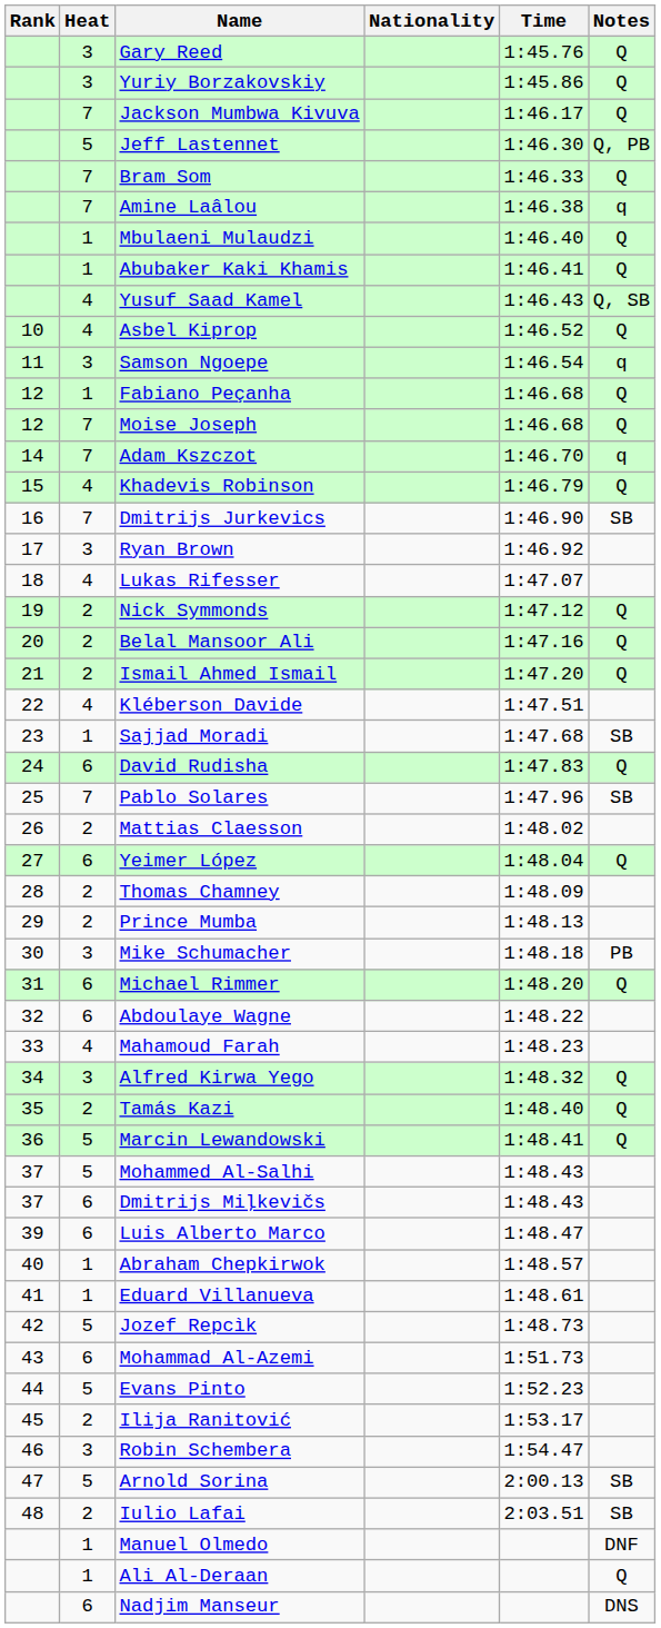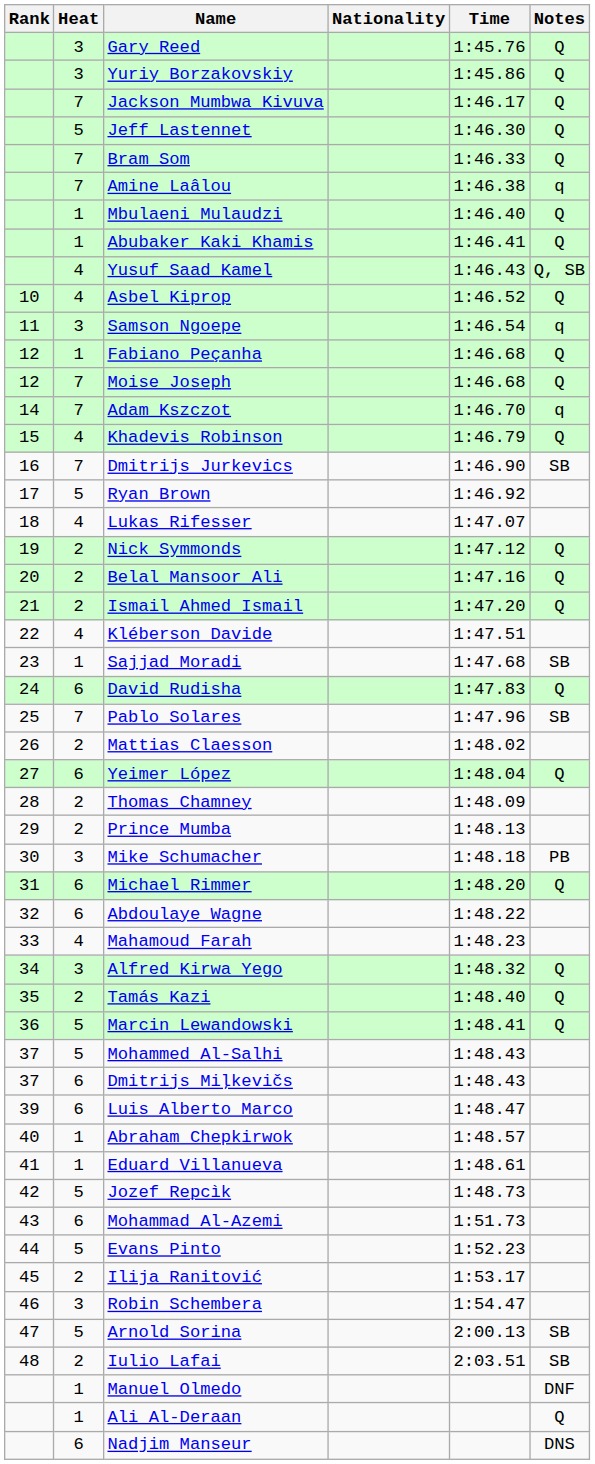 <table class="wikitable sortable" style="text-align:center">
 <tr>
 <th>Rank</th>
 <th>Heat</th>
 <th>Name</th>
 <th>Nationality</th>
 <th>Time</th>
 <th>Notes</th>
 </tr>
 <tr bgcolor=ccffcc>
 <td></td>
 <td>3</td>
 <td align=left><a href='#'>Gary Reed</a></td>
 <td align=left></td>
 <td>1:45.76</td>
 <td>Q</td>
 </tr>
 <tr bgcolor=ccffcc>
 <td></td>
 <td>3</td>
 <td align=left><a href='#'>Yuriy Borzakovskiy</a></td>
 <td align=left></td>
 <td>1:45.86</td>
 <td>Q</td>
 </tr>
 <tr bgcolor=ccffcc>
 <td></td>
 <td>7</td>
 <td align=left><a href='#'>Jackson Mumbwa Kivuva</a></td>
 <td align=left></td>
 <td>1:46.17</td>
 <td>Q</td>
 </tr>
 <tr bgcolor=ccffcc>
 <td></td>
 <td>5</td>
 <td align=left><a href='#'>Jeff Lastennet</a></td>
 <td align=left></td>
 <td>1:46.30</td>
-<td>Q, PB</td>
+<td>Q</td>
 </tr>
 <tr bgcolor=ccffcc>
 <td></td>
 <td>7</td>
 <td align=left><a href='#'>Bram Som</a></td>
 <td align=left></td>
 <td>1:46.33</td>
 <td>Q</td>
 </tr>
 <tr bgcolor=ccffcc>
 <td></td>
 <td>7</td>
 <td align=left><a href='#'>Amine Laâlou</a></td>
 <td align=left></td>
 <td>1:46.38</td>
 <td>q</td>
 </tr>
 <tr bgcolor=ccffcc>
 <td></td>
 <td>1</td>
 <td align=left><a href='#'>Mbulaeni Mulaudzi</a></td>
 <td align=left></td>
 <td>1:46.40</td>
 <td>Q</td>
 </tr>
 <tr bgcolor=ccffcc>
 <td></td>
 <td>1</td>
 <td align=left><a href='#'>Abubaker Kaki Khamis</a></td>
 <td align=left></td>
 <td>1:46.41</td>
 <td>Q</td>
 </tr>
 <tr bgcolor=ccffcc>
 <td></td>
 <td>4</td>
 <td align=left><a href='#'>Yusuf Saad Kamel</a></td>
 <td align=left></td>
 <td>1:46.43</td>
 <td>Q, SB</td>
 </tr>
 <tr bgcolor=ccffcc>
 <td>10</td>
 <td>4</td>
 <td align=left><a href='#'>Asbel Kiprop</a></td>
 <td align=left></td>
 <td>1:46.52</td>
 <td>Q</td>
 </tr>
 <tr bgcolor=ccffcc>
 <td>11</td>
 <td>3</td>
 <td align=left><a href='#'>Samson Ngoepe</a></td>
 <td align=left></td>
 <td>1:46.54</td>
 <td>q</td>
 </tr>
 <tr bgcolor=ccffcc>
 <td>12</td>
 <td>1</td>
 <td align=left><a href='#'>Fabiano Peçanha</a></td>
 <td align=left></td>
 <td>1:46.68</td>
 <td>Q</td>
 </tr>
 <tr bgcolor=ccffcc>
 <td>12</td>
 <td>7</td>
 <td align=left><a href='#'>Moise Joseph</a></td>
 <td align=left></td>
 <td>1:46.68</td>
 <td>Q</td>
 </tr>
 <tr bgcolor=ccffcc>
 <td>14</td>
 <td>7</td>
 <td align=left><a href='#'>Adam Kszczot</a></td>
 <td align=left></td>
 <td>1:46.70</td>
 <td>q</td>
 </tr>
 <tr bgcolor=ccffcc>
 <td>15</td>
 <td>4</td>
 <td align=left><a href='#'>Khadevis Robinson</a></td>
 <td align=left></td>
 <td>1:46.79</td>
 <td>Q</td>
 </tr>
 <tr>
 <td>16</td>
 <td>7</td>
 <td align=left><a href='#'>Dmitrijs Jurkevics</a></td>
 <td align=left></td>
 <td>1:46.90</td>
 <td>SB</td>
 </tr>
 <tr>
 <td>17</td>
-<td>3</td>
+<td>5</td>
 <td align=left><a href='#'>Ryan Brown</a></td>
 <td align=left></td>
 <td>1:46.92</td>
 <td></td>
 </tr>
 <tr>
 <td>18</td>
 <td>4</td>
 <td align=left><a href='#'>Lukas Rifesser</a></td>
 <td align=left></td>
 <td>1:47.07</td>
 <td></td>
 </tr>
 <tr bgcolor=ccffcc>
 <td>19</td>
 <td>2</td>
 <td align=left><a href='#'>Nick Symmonds</a></td>
 <td align=left></td>
 <td>1:47.12</td>
 <td>Q</td>
 </tr>
 <tr bgcolor=ccffcc>
 <td>20</td>
 <td>2</td>
 <td align=left><a href='#'>Belal Mansoor Ali</a></td>
 <td align=left></td>
 <td>1:47.16</td>
 <td>Q</td>
 </tr>
 <tr bgcolor=ccffcc>
 <td>21</td>
 <td>2</td>
 <td align=left><a href='#'>Ismail Ahmed Ismail</a></td>
 <td align=left></td>
 <td>1:47.20</td>
 <td>Q</td>
 </tr>
 <tr>
 <td>22</td>
 <td>4</td>
 <td align=left><a href='#'>Kléberson Davide</a></td>
 <td align=left></td>
 <td>1:47.51</td>
 <td></td>
 </tr>
 <tr>
 <td>23</td>
 <td>1</td>
 <td align=left><a href='#'>Sajjad Moradi</a></td>
 <td align=left></td>
 <td>1:47.68</td>
 <td>SB</td>
 </tr>
 <tr bgcolor=ccffcc>
 <td>24</td>
 <td>6</td>
 <td align=left><a href='#'>David Rudisha</a></td>
 <td align=left></td>
 <td>1:47.83</td>
 <td>Q</td>
 </tr>
 <tr>
 <td>25</td>
 <td>7</td>
 <td align=left><a href='#'>Pablo Solares</a></td>
 <td align=left></td>
 <td>1:47.96</td>
 <td>SB</td>
 </tr>
 <tr>
 <td>26</td>
 <td>2</td>
 <td align=left><a href='#'>Mattias Claesson</a></td>
 <td align=left></td>
 <td>1:48.02</td>
 <td></td>
 </tr>
 <tr bgcolor=ccffcc>
 <td>27</td>
 <td>6</td>
 <td align=left><a href='#'>Yeimer López</a></td>
 <td align=left></td>
 <td>1:48.04</td>
 <td>Q</td>
 </tr>
 <tr>
 <td>28</td>
 <td>2</td>
 <td align=left><a href='#'>Thomas Chamney</a></td>
 <td align=left></td>
 <td>1:48.09</td>
 <td></td>
 </tr>
 <tr>
 <td>29</td>
 <td>2</td>
 <td align=left><a href='#'>Prince Mumba</a></td>
 <td align=left></td>
 <td>1:48.13</td>
 <td></td>
 </tr>
 <tr>
 <td>30</td>
 <td>3</td>
 <td align=left><a href='#'>Mike Schumacher</a></td>
 <td align=left></td>
 <td>1:48.18</td>
 <td>PB</td>
 </tr>
 <tr bgcolor=ccffcc>
 <td>31</td>
 <td>6</td>
 <td align=left><a href='#'>Michael Rimmer</a></td>
 <td align=left></td>
 <td>1:48.20</td>
 <td>Q</td>
 </tr>
 <tr>
 <td>32</td>
 <td>6</td>
 <td align=left><a href='#'>Abdoulaye Wagne</a></td>
 <td align=left></td>
 <td>1:48.22</td>
 <td></td>
 </tr>
 <tr>
 <td>33</td>
 <td>4</td>
 <td align=left><a href='#'>Mahamoud Farah</a></td>
 <td align=left></td>
 <td>1:48.23</td>
 <td></td>
 </tr>
 <tr bgcolor=ccffcc>
 <td>34</td>
 <td>3</td>
 <td align=left><a href='#'>Alfred Kirwa Yego</a></td>
 <td align=left></td>
 <td>1:48.32</td>
 <td>Q</td>
 </tr>
 <tr bgcolor=ccffcc>
 <td>35</td>
 <td>2</td>
 <td align=left><a href='#'>Tamás Kazi</a></td>
 <td align=left></td>
 <td>1:48.40</td>
 <td>Q</td>
 </tr>
 <tr bgcolor=ccffcc>
 <td>36</td>
 <td>5</td>
 <td align=left><a href='#'>Marcin Lewandowski</a></td>
 <td align=left></td>
 <td>1:48.41</td>
 <td>Q</td>
 </tr>
 <tr>
 <td>37</td>
 <td>5</td>
 <td align=left><a href='#'>Mohammed Al-Salhi</a></td>
 <td align=left></td>
 <td>1:48.43</td>
 <td></td>
 </tr>
 <tr>
 <td>37</td>
 <td>6</td>
 <td align=left><a href='#'>Dmitrijs Miļkevičs</a></td>
 <td align=left></td>
 <td>1:48.43</td>
 <td></td>
 </tr>
 <tr>
 <td>39</td>
 <td>6</td>
 <td align=left><a href='#'>Luis Alberto Marco</a></td>
 <td align=left></td>
 <td>1:48.47</td>
 <td></td>
 </tr>
 <tr>
 <td>40</td>
 <td>1</td>
 <td align=left><a href='#'>Abraham Chepkirwok</a></td>
 <td align=left></td>
 <td>1:48.57</td>
 <td></td>
 </tr>
 <tr>
 <td>41</td>
 <td>1</td>
 <td align=left><a href='#'>Eduard Villanueva</a></td>
 <td align=left></td>
 <td>1:48.61</td>
 <td></td>
 </tr>
 <tr>
 <td>42</td>
 <td>5</td>
 <td align=left><a href='#'>Jozef Repcìk</a></td>
 <td align=left></td>
 <td>1:48.73</td>
 <td></td>
 </tr>
 <tr>
 <td>43</td>
 <td>6</td>
 <td align=left><a href='#'>Mohammad Al-Azemi</a></td>
 <td align=left></td>
 <td>1:51.73</td>
 <td></td>
 </tr>
 <tr>
 <td>44</td>
 <td>5</td>
 <td align=left><a href='#'>Evans Pinto</a></td>
 <td align=left></td>
 <td>1:52.23</td>
 <td></td>
 </tr>
 <tr>
 <td>45</td>
 <td>2</td>
 <td align=left><a href='#'>Ilija Ranitović</a></td>
 <td align=left></td>
 <td>1:53.17</td>
 <td></td>
 </tr>
 <tr>
 <td>46</td>
 <td>3</td>
 <td align=left><a href='#'>Robin Schembera</a></td>
 <td align=left></td>
 <td>1:54.47</td>
 <td></td>
 </tr>
 <tr>
 <td>47</td>
 <td>5</td>
 <td align=left><a href='#'>Arnold Sorina</a></td>
 <td align=left></td>
 <td>2:00.13</td>
 <td>SB</td>
 </tr>
 <tr>
 <td>48</td>
 <td>2</td>
 <td align=left><a href='#'>Iulio Lafai</a></td>
 <td align=left></td>
 <td>2:03.51</td>
 <td>SB</td>
 </tr>
 <tr>
 <td></td>
 <td>1</td>
 <td align=left><a href='#'>Manuel Olmedo</a></td>
 <td align=left></td>
 <td></td>
 <td>DNF</td>
 </tr>
 <tr>
 <td></td>
 <td>1</td>
 <td align=left><a href='#'>Ali Al-Deraan</a></td>
 <td align=left></td>
 <td></td>
 <td>Q</td>
 </tr>
 <tr>
 <td></td>
 <td>6</td>
 <td align=left><a href='#'>Nadjim Manseur</a></td>
 <td align=left></td>
 <td></td>
 <td>DNS</td>
 </tr>
 </table>
